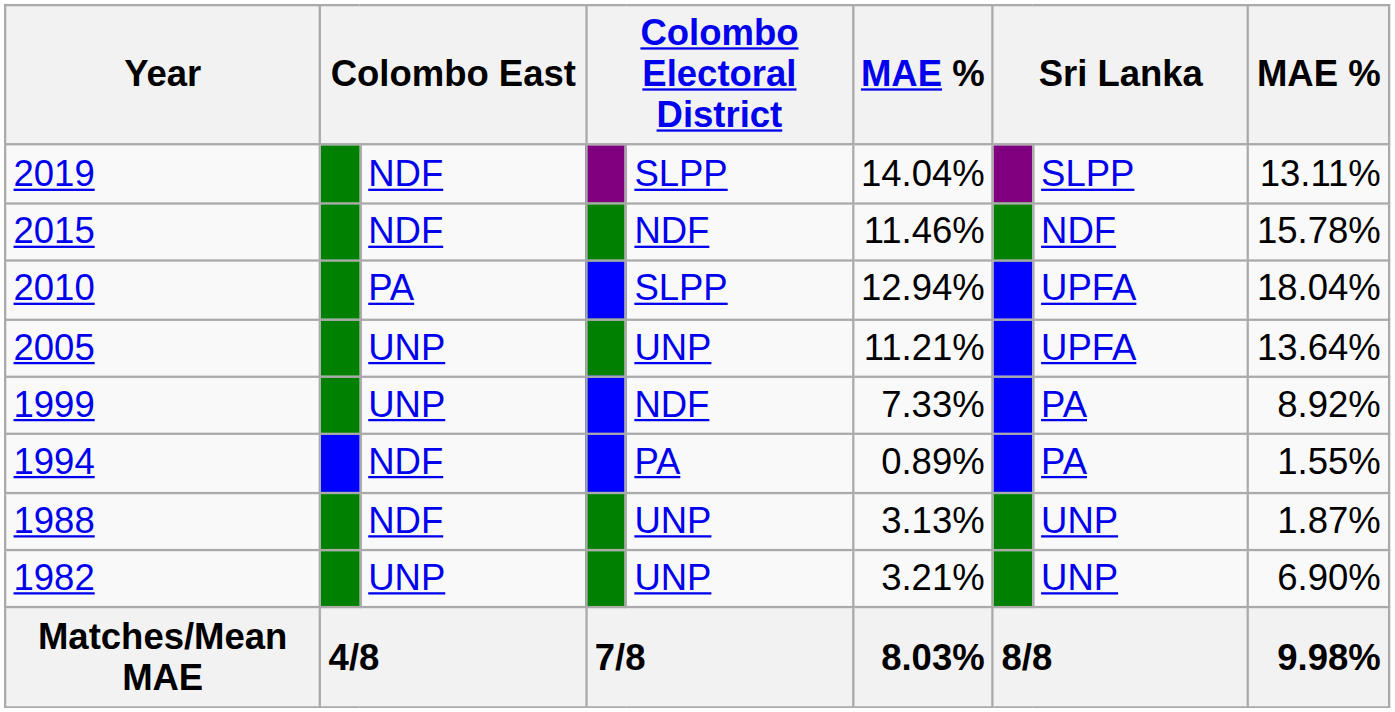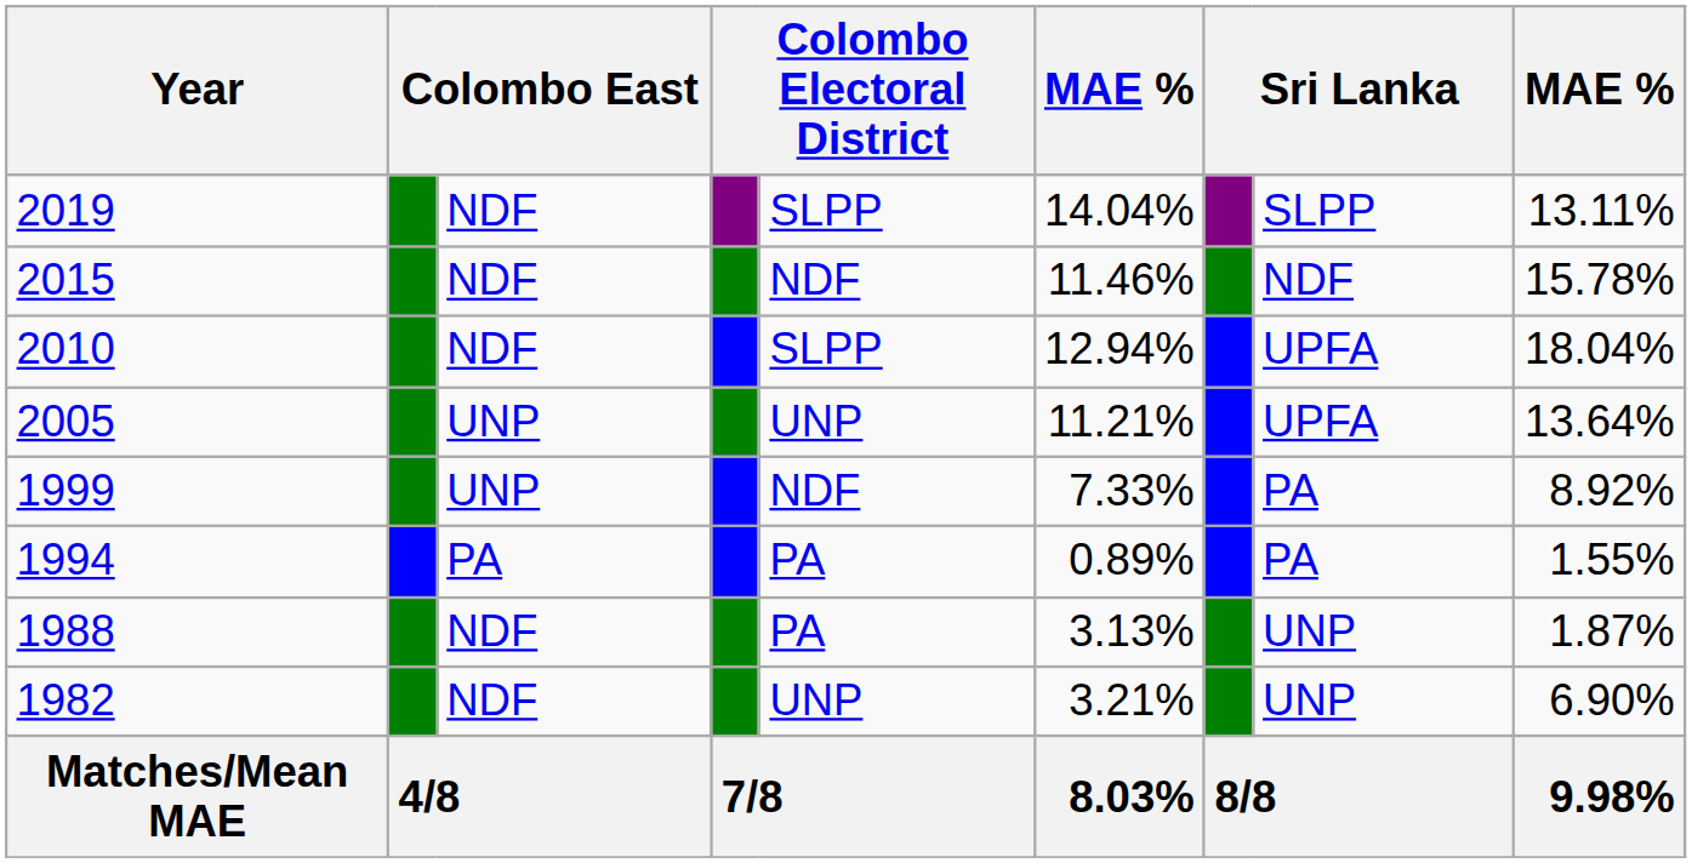 <table class="wikitable">
 <tr>
 <th>Year</th>
 <th colspan="2" width="144px">Colombo East</th>
 <th colspan="2" width="144px"><a href='#'>Colombo Electoral District</a></th>
 <th><a href='#'>MAE</a> %</th>
 <th colspan="2" width="144px">Sri Lanka</th>
 <th>MAE %</th>
 </tr>
 <tr>
 <td><a href='#'>2019</a></td>
 <td style="background-color:green;" width="10px"></td>
 <td style="text-align:left;"><a href='#'>NDF</a></td>
 <td style="background-color:purple;" width="10px"></td>
 <td style="text-align:left;"><a href='#'>SLPP</a></td>
 <td style="text-align:right;">14.04%</td>
 <td style="background-color:purple;" width="10px"></td>
 <td style="text-align:left;"><a href='#'>SLPP</a></td>
 <td style="text-align:right;">13.11%</td>
 </tr>
 <tr>
 <td><a href='#'>2015</a></td>
 <td style="background-color:green;" width="10px"></td>
 <td style="text-align:left;"><a href='#'>NDF</a></td>
 <td style="background-color:green;" width="10px"></td>
 <td style="text-align:left;"><a href='#'>NDF</a></td>
 <td style="text-align:right;">11.46%</td>
 <td style="background-color:green;" width="10px"></td>
 <td style="text-align:left;"><a href='#'>NDF</a></td>
 <td style="text-align:right;">15.78%</td>
 </tr>
 <tr>
 <td><a href='#'>2010</a></td>
 <td style="background-color:green;" width="10px"></td>
-<td style="text-align:left;"><a href='#'>PA</a></td>
+<td style="text-align:left;"><a href='#'>NDF</a></td>
 <td style="background-color:blue;" width="10px"></td>
 <td style="text-align:left;"><a href='#'>SLPP</a></td>
 <td style="text-align:right;">12.94%</td>
 <td style="background-color:blue;" width="10px"></td>
 <td style="text-align:left;"><a href='#'>UPFA</a></td>
 <td style="text-align:right;">18.04%</td>
 </tr>
 <tr>
 <td><a href='#'>2005</a></td>
 <td style="background-color:green;" width="10px"></td>
 <td style="text-align:left;"><a href='#'>UNP</a></td>
 <td style="background-color:green;" width="10px"></td>
 <td style="text-align:left;"><a href='#'>UNP</a></td>
 <td style="text-align:right;">11.21%</td>
 <td style="background-color:blue;" width="10px"></td>
 <td style="text-align:left;"><a href='#'>UPFA</a></td>
 <td style="text-align:right;">13.64%</td>
 </tr>
 <tr>
 <td><a href='#'>1999</a></td>
 <td style="background-color:green;" width="10px"></td>
 <td style="text-align:left;"><a href='#'>UNP</a></td>
 <td style="background-color:blue;" width="10px"></td>
 <td style="text-align:left;"><a href='#'>NDF</a></td>
 <td style="text-align:right;">7.33%</td>
 <td style="background-color:blue;" width="10px"></td>
 <td style="text-align:left;"><a href='#'>PA</a></td>
 <td style="text-align:right;">8.92%</td>
 </tr>
 <tr>
 <td><a href='#'>1994</a></td>
 <td style="background-color:blue;" width="10px"></td>
-<td style="text-align:left;"><a href='#'>NDF</a></td>
+<td style="text-align:left;"><a href='#'>PA</a></td>
 <td style="background-color:blue;" width="10px"></td>
 <td style="text-align:left;"><a href='#'>PA</a></td>
 <td style="text-align:right;">0.89%</td>
 <td style="background-color:blue;" width="10px"></td>
 <td style="text-align:left;"><a href='#'>PA</a></td>
 <td style="text-align:right;">1.55%</td>
 </tr>
 <tr>
 <td><a href='#'>1988</a></td>
 <td style="background-color:green;" width="10px"></td>
 <td style="text-align:left;"><a href='#'>NDF</a></td>
 <td style="background-color:green;" width="10px"></td>
-<td style="text-align:left;"><a href='#'>UNP</a></td>
+<td style="text-align:left;"><a href='#'>PA</a></td>
 <td style="text-align:right;">3.13%</td>
 <td style="background-color:green;" width="10px"></td>
 <td style="text-align:left;"><a href='#'>UNP</a></td>
 <td style="text-align:right;">1.87%</td>
 </tr>
 <tr>
 <td><a href='#'>1982</a></td>
 <td style="background-color:green;" width="10px"></td>
-<td style="text-align:left;"><a href='#'>UNP</a></td>
+<td style="text-align:left;"><a href='#'>NDF</a></td>
 <td style="background-color:green;" width="10px"></td>
 <td style="text-align:left;"><a href='#'>UNP</a></td>
 <td style="text-align:right;">3.21%</td>
 <td style="background-color:green;" width="10px"></td>
 <td style="text-align:left;"><a href='#'>UNP</a></td>
 <td style="text-align:right;">6.90%</td>
 </tr>
 <tr>
 <th>Matches/Mean MAE</th>
 <th style="text-align:left;"colspan="2" width="144px">4/8</th>
 <th style="text-align:left;"colspan="2" width="144px">7/8</th>
 <th style="text-align:right;">8.03%</th>
 <th style="text-align:left;"colspan="2" width="144px">8/8</th>
 <th style="text-align:right;">9.98%</th>
 </tr>
 </table>
